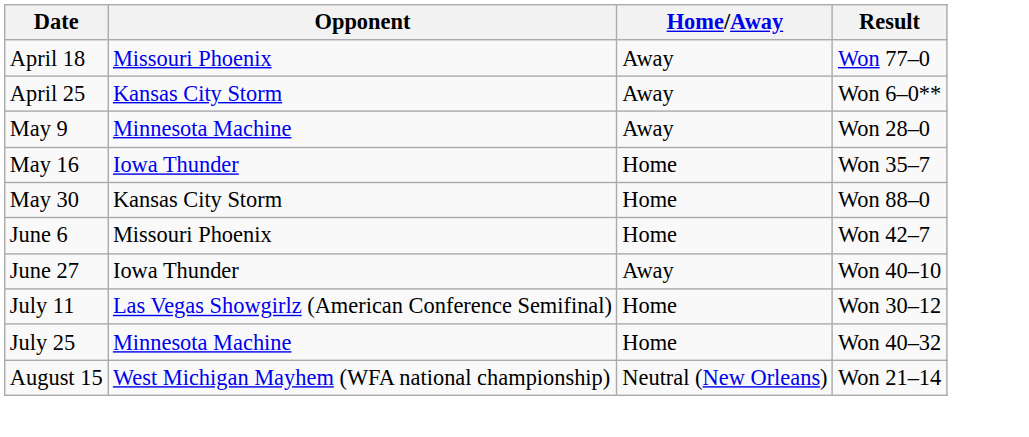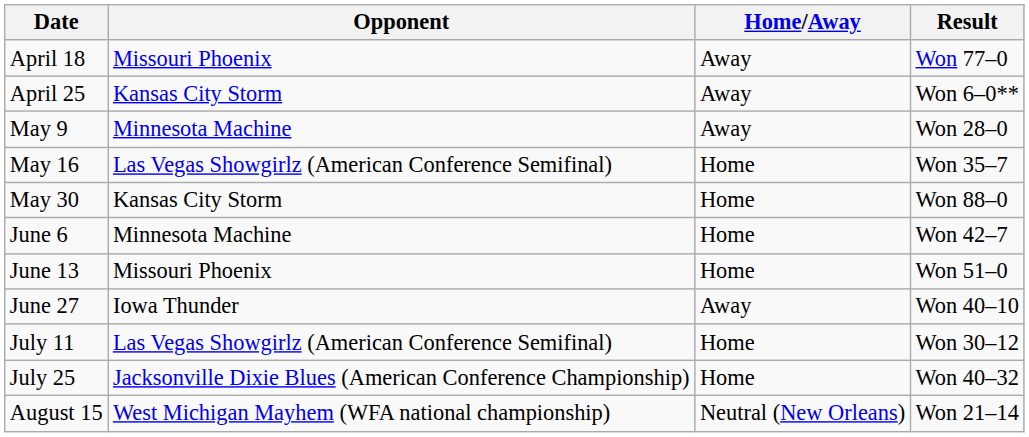 <table class="wikitable">
 <tr>
 <th>Date</th>
 <th>Opponent</th>
 <th><a href='#'>Home</a>/<a href='#'>Away</a></th>
 <th>Result</th>
 </tr>
 <tr>
 <td>April 18</td>
 <td><a href='#'>Missouri Phoenix</a></td>
 <td>Away</td>
 <td><a href='#'>Won</a> 77–0</td>
 </tr>
 <tr>
 <td>April 25</td>
 <td><a href='#'>Kansas City Storm</a></td>
 <td>Away</td>
 <td>Won 6–0**</td>
 </tr>
 <tr>
 <td>May 9</td>
 <td><a href='#'>Minnesota Machine</a></td>
 <td>Away</td>
 <td>Won 28–0</td>
 </tr>
 <tr>
 <td>May 16</td>
-<td><a href='#'>Iowa Thunder</a></td>
+<td><a href='#'>Las Vegas Showgirlz</a> (American Conference Semifinal)</td>
 <td>Home</td>
 <td>Won 35–7</td>
 </tr>
 <tr>
 <td>May 30</td>
 <td>Kansas City Storm</td>
 <td>Home</td>
 <td>Won 88–0</td>
 </tr>
 <tr>
 <td>June 6</td>
+<td>Minnesota Machine</td>
+<td>Home</td>
+<td>Won 42–7</td>
+</tr>
+<tr>
+<td>June 13</td>
 <td>Missouri Phoenix</td>
 <td>Home</td>
-<td>Won 42–7</td>
+<td>Won 51–0</td>
 </tr>
 <tr>
 <td>June 27</td>
 <td>Iowa Thunder</td>
 <td>Away</td>
 <td>Won 40–10</td>
 </tr>
 <tr>
 <td>July 11</td>
 <td><a href='#'>Las Vegas Showgirlz</a> (American Conference Semifinal)</td>
 <td>Home</td>
 <td>Won 30–12</td>
 </tr>
 <tr>
 <td>July 25</td>
-<td><a href='#'>Minnesota Machine</a></td>
+<td><a href='#'>Jacksonville Dixie Blues</a> (American Conference Championship)</td>
 <td>Home</td>
 <td>Won 40–32</td>
 </tr>
 <tr>
 <td>August 15</td>
 <td><a href='#'>West Michigan Mayhem</a> (WFA national championship)</td>
 <td>Neutral (<a href='#'>New Orleans</a>)</td>
 <td>Won 21–14</td>
 </tr>
 </table>
